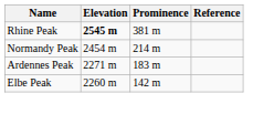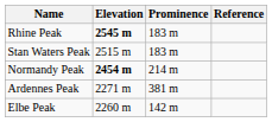 <table class="wikitable">
 <tr>
 <th>Name</th>
 <th>Elevation</th>
 <th>Prominence</th>
 <th>Reference</th>
 </tr>
 <tr>
 <td>Rhine Peak</td>
 <td><strong>2545 m</strong></td>
-<td>381 m</td>
+<td>183 m</td>
+<td></td>
+</tr>
+<tr>
+<td>Stan Waters Peak</td>
+<td>2515 m</td>
+<td>183 m</td>
 <td></td>
 </tr>
 <tr>
 <td>Normandy Peak</td>
-<td>2454 m</td>
+<td><strong>2454 m</strong></td>
 <td>214 m</td>
 <td></td>
 </tr>
 <tr>
 <td>Ardennes Peak</td>
 <td>2271 m</td>
-<td>183 m</td>
+<td>381 m</td>
 <td></td>
 </tr>
 <tr>
 <td>Elbe Peak</td>
 <td>2260 m</td>
 <td>142 m</td>
 <td></td>
 </tr>
 </table>
